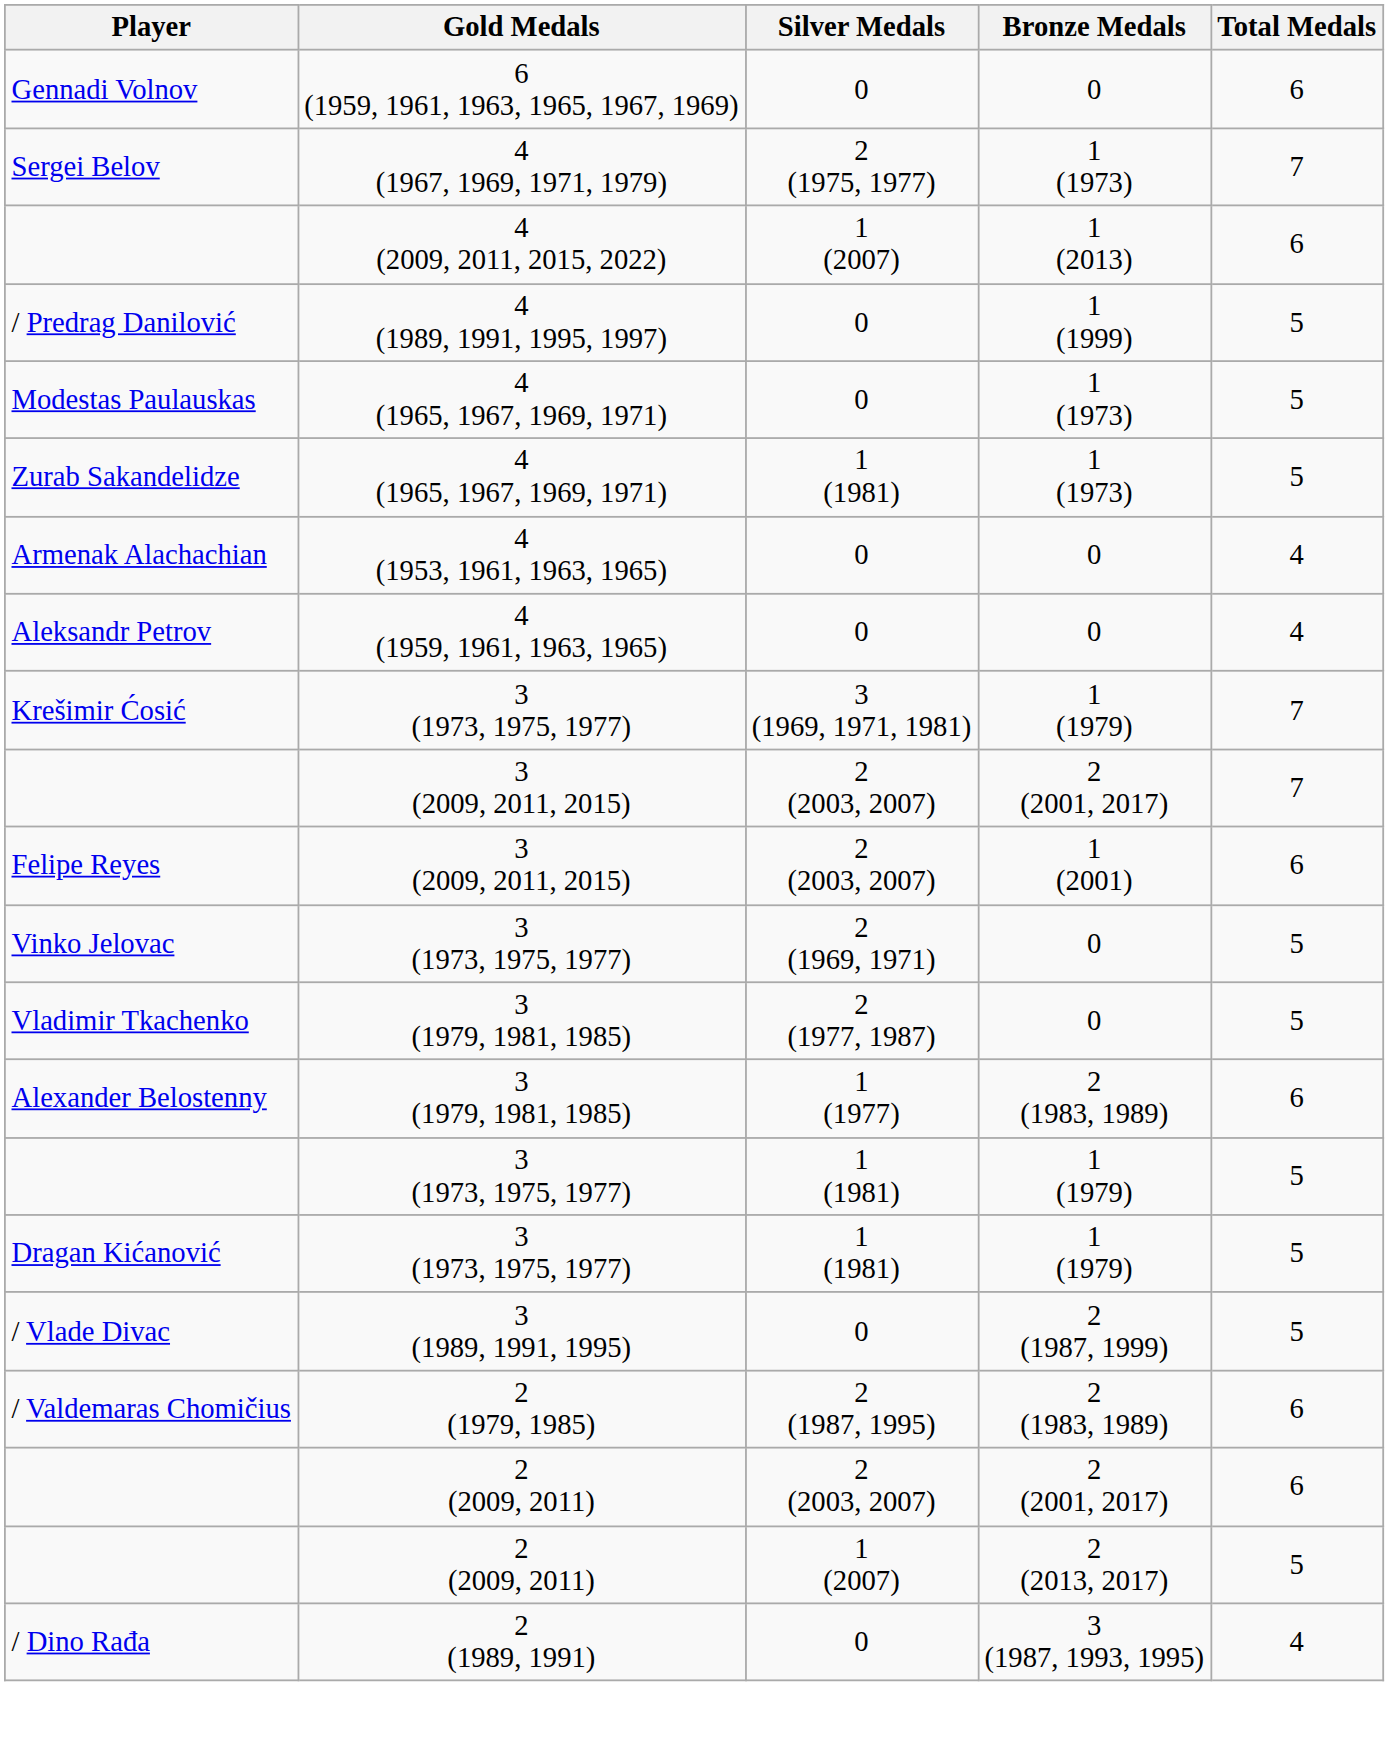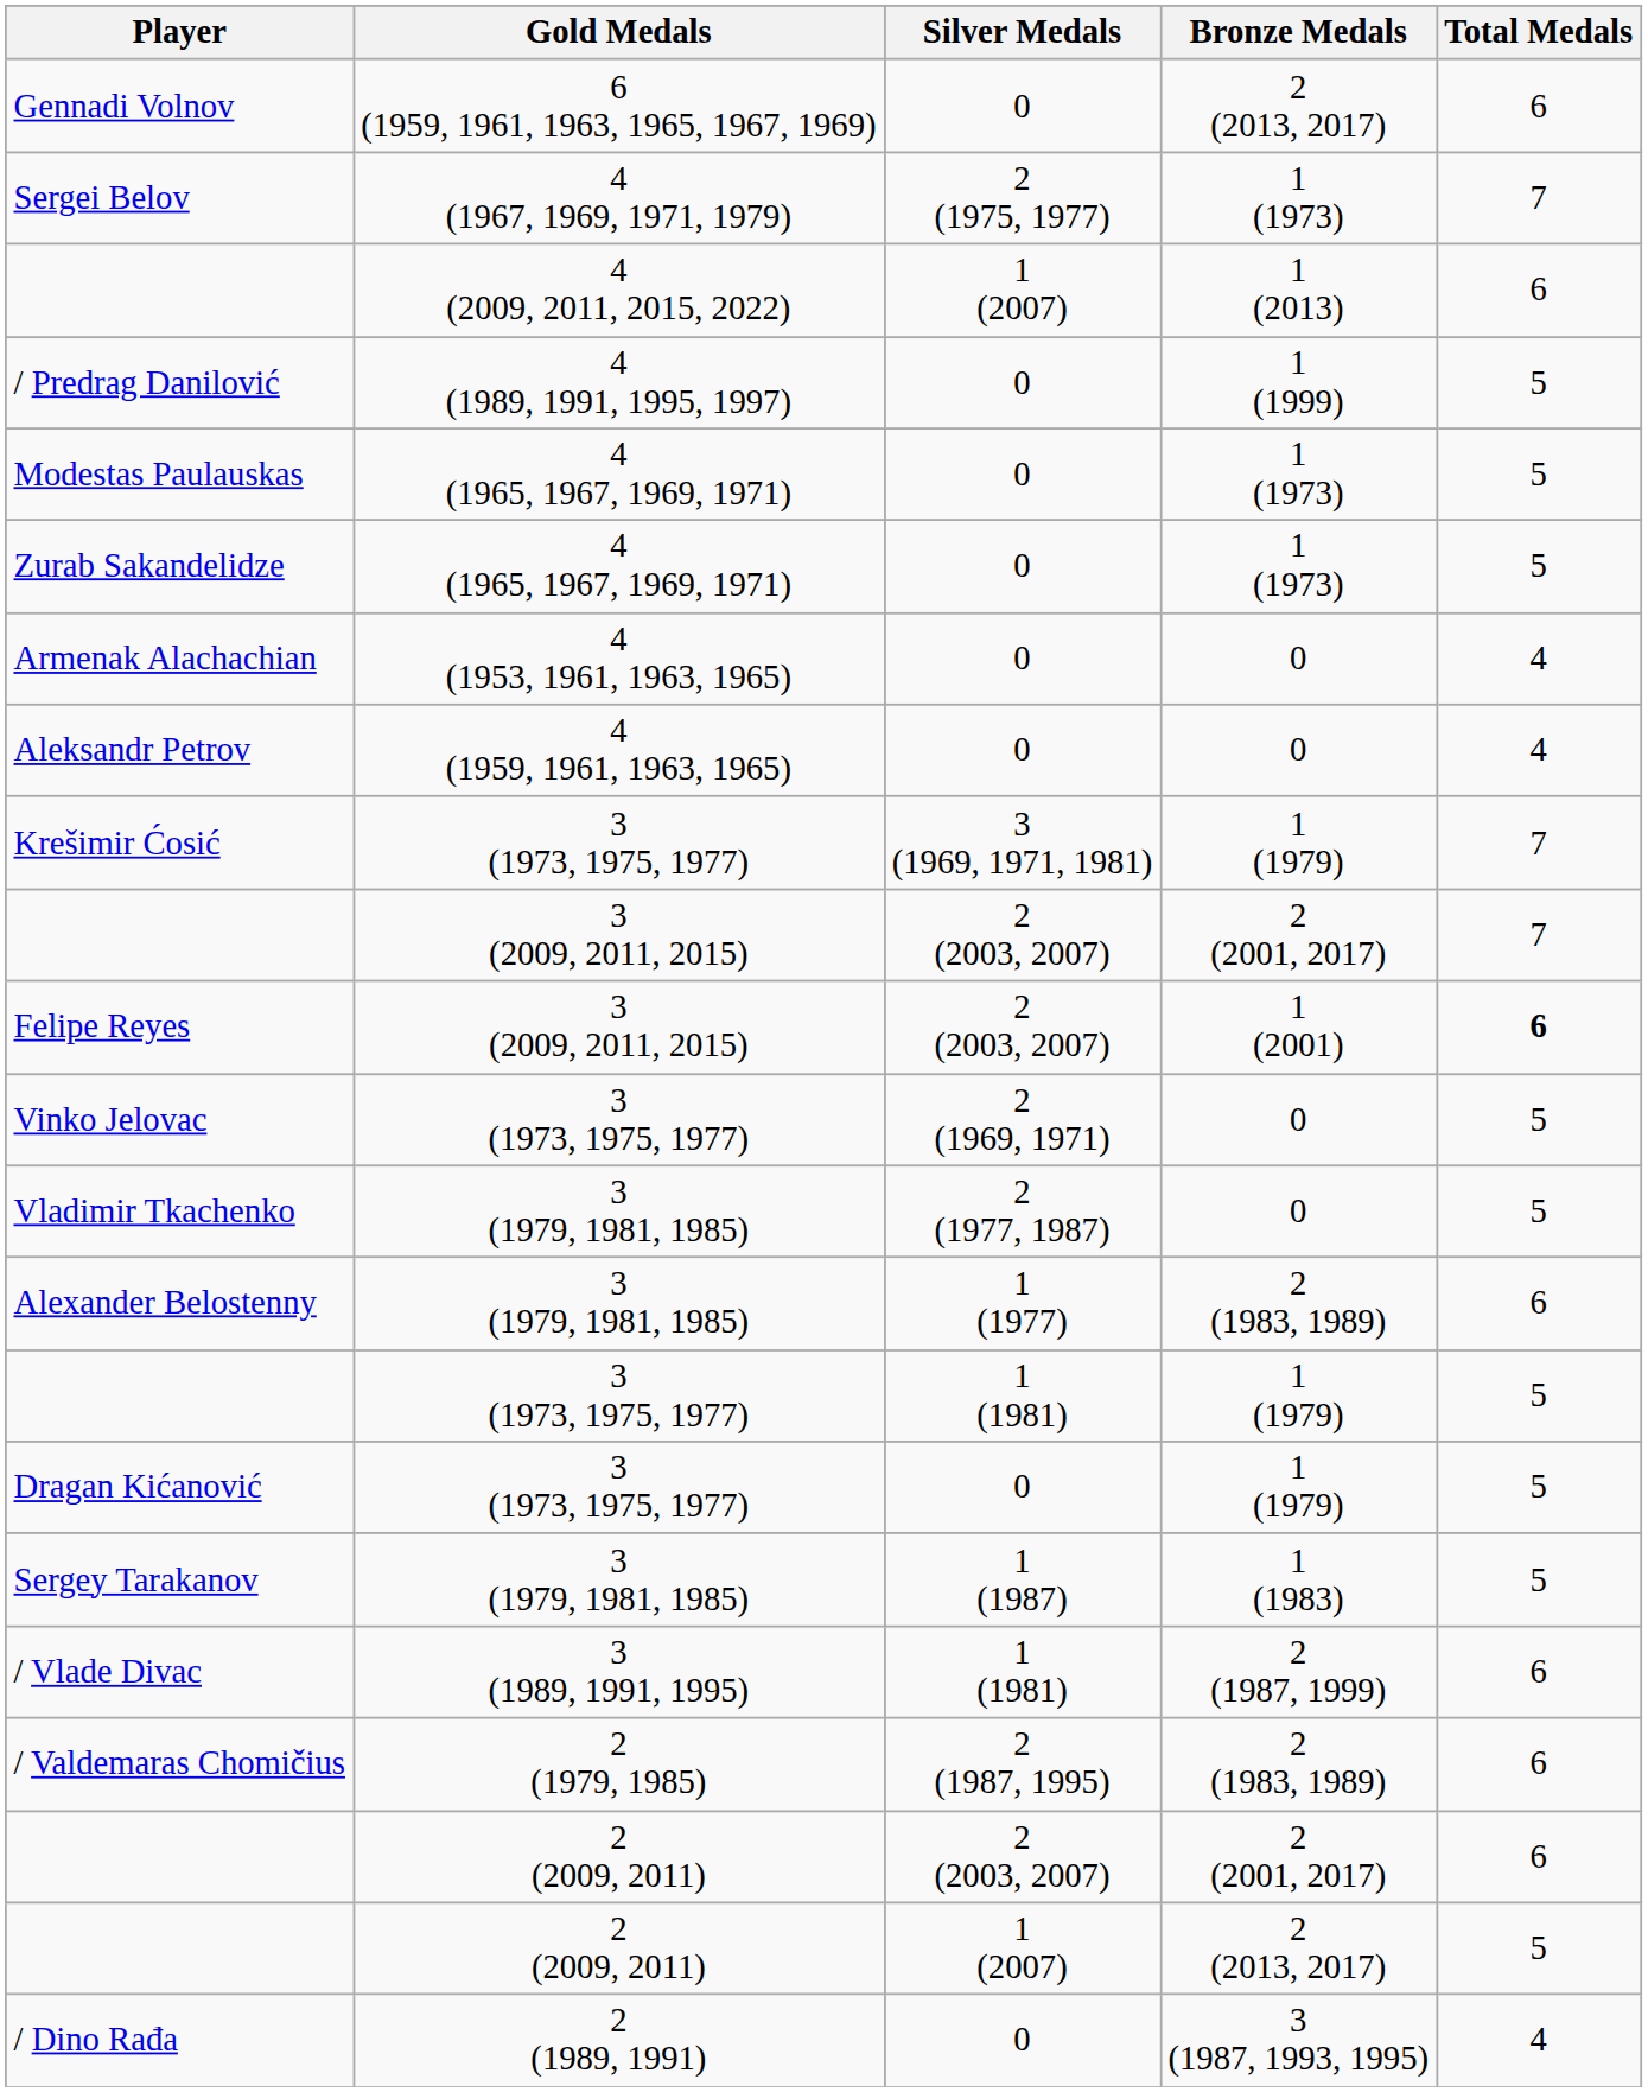 <table class="sortable wikitable" style="text-align:center">
 <tr>
 <th scope="col">Player</th>
 <th scope="col">Gold Medals</th>
 <th scope="col">Silver Medals</th>
 <th scope="col">Bronze Medals</th>
 <th scope="col">Total Medals</th>
 </tr>
 <tr>
 <td style="text-align:left"> <a href='#'>Gennadi Volnov</a></td>
 <td>6<br>(1959, 1961, 1963, 1965, 1967, 1969)</td>
 <td>0</td>
-<td>0</td>
+<td>2<br>(2013, 2017)</td>
 <td>6</td>
 </tr>
 <tr>
 <td style="text-align:left"> <a href='#'>Sergei Belov</a></td>
 <td>4<br>(1967, 1969, 1971, 1979)</td>
 <td>2<br>(1975, 1977)</td>
 <td>1<br>(1973)</td>
 <td>7</td>
 </tr>
 <tr>
 <td style="text-align:left"> </td>
 <td>4<br>(2009, 2011, 2015, 2022)</td>
 <td>1<br>(2007)</td>
 <td>1<br>(2013)</td>
 <td>6</td>
 </tr>
 <tr>
 <td style="text-align:left">/ <a href='#'>Predrag Danilović</a></td>
 <td>4<br>(1989, 1991, 1995, 1997)</td>
 <td>0</td>
 <td>1<br>(1999)</td>
 <td>5</td>
 </tr>
 <tr>
 <td style="text-align:left"> <a href='#'>Modestas Paulauskas</a></td>
 <td>4<br>(1965, 1967, 1969, 1971)</td>
 <td>0</td>
 <td>1<br>(1973)</td>
 <td>5</td>
 </tr>
 <tr>
 <td style="text-align:left"> <a href='#'>Zurab Sakandelidze</a></td>
 <td>4<br>(1965, 1967, 1969, 1971)</td>
-<td>1<br>(1981)</td>
+<td>0</td>
 <td>1<br>(1973)</td>
 <td>5</td>
 </tr>
 <tr>
 <td style="text-align:left"> <a href='#'>Armenak Alachachian</a></td>
 <td>4<br>(1953, 1961, 1963, 1965)</td>
 <td>0</td>
 <td>0</td>
 <td>4</td>
 </tr>
 <tr>
 <td style="text-align:left"> <a href='#'>Aleksandr Petrov</a></td>
 <td>4<br>(1959, 1961, 1963, 1965)</td>
 <td>0</td>
 <td>0</td>
 <td>4</td>
 </tr>
 <tr>
 <td style="text-align:left"> <a href='#'>Krešimir Ćosić</a></td>
 <td>3<br>(1973, 1975, 1977)</td>
 <td>3<br>(1969, 1971, 1981)</td>
 <td>1<br>(1979)</td>
 <td>7</td>
 </tr>
 <tr>
 <td style="text-align:left"> </td>
 <td>3<br>(2009, 2011, 2015)</td>
 <td>2<br>(2003, 2007)</td>
 <td>2<br>(2001, 2017)</td>
 <td>7</td>
 </tr>
 <tr>
 <td style="text-align:left"> <a href='#'>Felipe Reyes</a></td>
 <td>3<br>(2009, 2011, 2015)</td>
 <td>2<br>(2003, 2007)</td>
 <td>1<br>(2001)</td>
-<td>6</td>
+<td><strong>6</strong></td>
 </tr>
 <tr>
 <td style="text-align:left"> <a href='#'>Vinko Jelovac</a></td>
 <td>3<br>(1973, 1975, 1977)</td>
 <td>2<br>(1969, 1971)</td>
 <td>0</td>
 <td>5</td>
 </tr>
 <tr>
 <td style="text-align:left"> <a href='#'>Vladimir Tkachenko</a></td>
 <td>3<br>(1979, 1981, 1985)</td>
 <td>2<br>(1977, 1987)</td>
 <td>0</td>
 <td>5</td>
 </tr>
 <tr>
 <td style="text-align:left"> <a href='#'>Alexander Belostenny</a></td>
 <td>3<br>(1979, 1981, 1985)</td>
 <td>1<br>(1977)</td>
 <td>2<br>(1983, 1989)</td>
 <td>6</td>
 </tr>
 <tr>
 <td style="text-align:left"> </td>
 <td>3<br>(1973, 1975, 1977)</td>
 <td>1<br>(1981)</td>
 <td>1<br>(1979)</td>
 <td>5</td>
 </tr>
 <tr>
 <td style="text-align:left"> <a href='#'>Dragan Kićanović</a></td>
 <td>3<br>(1973, 1975, 1977)</td>
-<td>1<br>(1981)</td>
+<td>0</td>
 <td>1<br>(1979)</td>
+<td>5</td>
+</tr>
+<tr>
+<td style="text-align:left"> <a href='#'>Sergey Tarakanov</a></td>
+<td>3<br>(1979, 1981, 1985)</td>
+<td>1<br>(1987)</td>
+<td>1<br>(1983)</td>
 <td>5</td>
 </tr>
 <tr>
 <td style="text-align:left">/ <a href='#'>Vlade Divac</a></td>
 <td>3<br>(1989, 1991, 1995)</td>
-<td>0</td>
+<td>1<br>(1981)</td>
 <td>2<br>(1987, 1999)</td>
-<td>5</td>
+<td>6</td>
 </tr>
 <tr>
 <td style="text-align:left">/ <a href='#'>Valdemaras Chomičius</a></td>
 <td>2<br>(1979, 1985)</td>
 <td>2<br>(1987, 1995)</td>
 <td>2<br>(1983, 1989)</td>
 <td>6</td>
 </tr>
 <tr>
 <td style="text-align:left"> </td>
 <td>2<br>(2009, 2011)</td>
 <td>2<br>(2003, 2007)</td>
 <td>2<br>(2001, 2017)</td>
 <td>6</td>
 </tr>
 <tr>
 <td style="text-align:left"> </td>
 <td>2<br>(2009, 2011)</td>
 <td>1<br>(2007)</td>
 <td>2<br>(2013, 2017)</td>
 <td>5</td>
 </tr>
 <tr>
 <td style="text-align:left">/ <a href='#'>Dino Rađa</a></td>
 <td>2<br>(1989, 1991)</td>
 <td>0</td>
 <td>3<br>(1987, 1993, 1995)</td>
 <td>4</td>
 </tr>
 </table>
